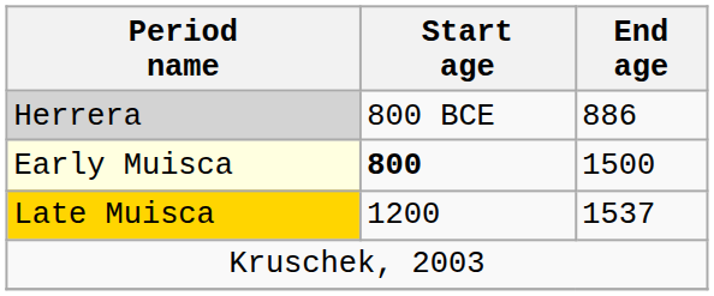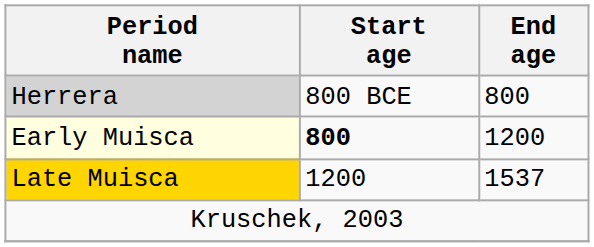 <table class="wikitable" align=right width=300>
 <tr>
 <th>Period<br>name</th>
 <th>Start<br>age</th>
 <th>End<br>age</th>
 </tr>
 <tr>
 <td bgcolor=lightgrey>Herrera</td>
 <td>800 BCE</td>
-<td>886</td>
+<td>800</td>
 </tr>
 <tr>
 <td bgcolor=lightyellow>Early Muisca</td>
 <td><strong>800</strong></td>
-<td>1500</td>
+<td>1200</td>
 </tr>
 <tr>
 <td bgcolor=#FFD500>Late Muisca</td>
 <td>1200</td>
 <td>1537</td>
 </tr>
 <tr>
 <td colspan=3 valign=center align=center>Kruschek, 2003</td>
 </tr>
 <tr>
 </tr>
 </table>
